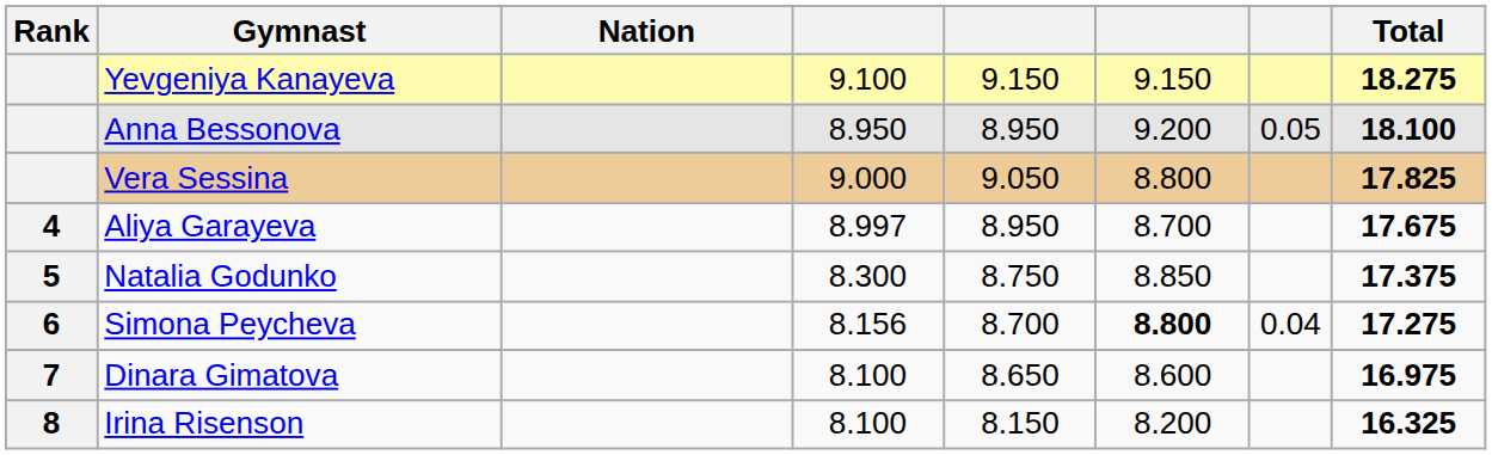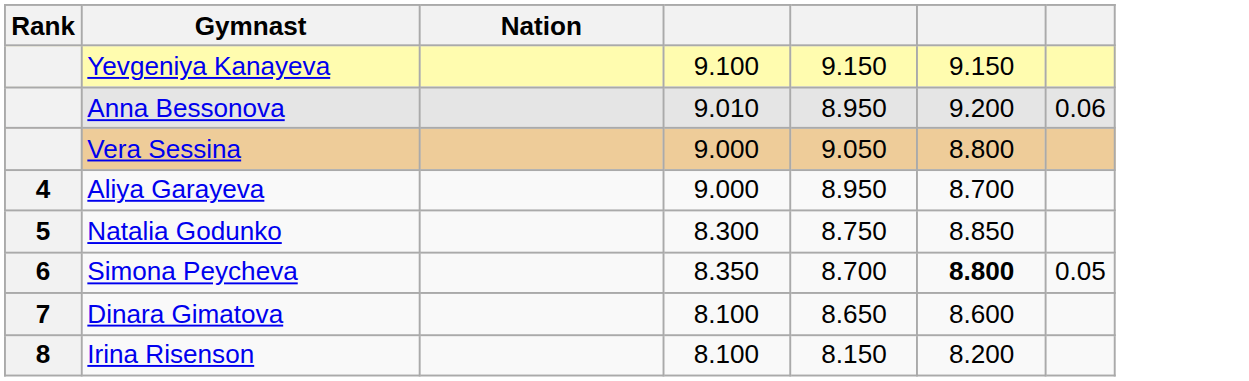 <table class="wikitable sortable" style="text-align:center; font-size:85%">
 <tr>
 <th scope="col" style="width:20px;">Rank</th>
 <th ! scope="col" style="width:170px;">Gymnast</th>
 <th ! scope="col" style="width:120px;">Nation</th>
 <th ! scope="col" style="width:60px;"></th>
 <th ! scope="col" style="width:60px;"></th>
 <th ! scope="col" style="width:60px;"></th>
 <th ! scope="col" style="width:30px;"></th>
-<th ! scope="col" style="width:60px;">Total</th>
 </tr>
 <tr style="background:#fffcaf;">
 <th scope=row style="text-align:center"></th>
 <td style="text-align:left;"><a href='#'>Yevgeniya Kanayeva</a></td>
 <td style="text-align:left;"></td>
 <td>9.100</td>
 <td>9.150</td>
 <td>9.150</td>
 <td></td>
-<td><strong>18.275</strong></td>
 </tr>
 <tr style="background:#e5e5e5;">
 <th scope=row style="text-align:center"></th>
 <td style="text-align:left;"><a href='#'>Anna Bessonova</a></td>
 <td style="text-align:left;"></td>
-<td>8.950</td>
+<td>9.010</td>
 <td>8.950</td>
 <td>9.200</td>
-<td>0.05</td>
-<td><strong>18.100</strong></td>
+<td>0.06</td>
 </tr>
 <tr style="background:#ec9;">
 <th scope=row style="text-align:center"></th>
 <td style="text-align:left;"><a href='#'>Vera Sessina</a></td>
 <td style="text-align:left;"></td>
 <td>9.000</td>
 <td>9.050</td>
 <td>8.800</td>
 <td></td>
-<td><strong>17.825</strong></td>
 </tr>
 <tr>
 <th scope=row style="text-align:center">4</th>
 <td style="text-align:left;"><a href='#'>Aliya Garayeva</a></td>
 <td style="text-align:left;"></td>
-<td>8.997</td>
+<td>9.000</td>
 <td>8.950</td>
 <td>8.700</td>
 <td></td>
-<td><strong>17.675</strong></td>
 </tr>
 <tr>
 <th scope=row style="text-align:center">5</th>
 <td style="text-align:left;"><a href='#'>Natalia Godunko</a></td>
 <td style="text-align:left;"></td>
 <td>8.300</td>
 <td>8.750</td>
 <td>8.850</td>
 <td></td>
-<td><strong>17.375</strong></td>
 </tr>
 <tr>
 <th scope=row style="text-align:center">6</th>
 <td style="text-align:left;"><a href='#'>Simona Peycheva</a></td>
 <td style="text-align:left;"></td>
-<td>8.156</td>
+<td>8.350</td>
 <td>8.700</td>
 <td><strong>8.800</strong></td>
-<td>0.04</td>
-<td><strong>17.275</strong></td>
+<td>0.05</td>
 </tr>
 <tr>
 <th scope=row style="text-align:center">7</th>
 <td style="text-align:left;"><a href='#'>Dinara Gimatova</a></td>
 <td style="text-align:left;"></td>
 <td>8.100</td>
 <td>8.650</td>
 <td>8.600</td>
 <td></td>
-<td><strong>16.975</strong></td>
 </tr>
 <tr>
 <th scope=row style="text-align:center">8</th>
 <td style="text-align:left;"><a href='#'>Irina Risenson</a></td>
 <td style="text-align:left;"></td>
 <td>8.100</td>
 <td>8.150</td>
 <td>8.200</td>
 <td></td>
-<td><strong>16.325</strong></td>
 </tr>
 </table>
